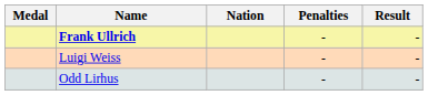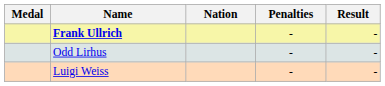 <table class=wikitable style="border:1px solid #AAAAAA;font-size:90%">
 <tr bgcolor="#E4E4E4">
 <th style="border-bottom:1px solid #AAAAAA" width=50>Medal</th>
 <th style="border-bottom:1px solid #AAAAAA" width=160>Name</th>
 <th style="border-bottom:1px solid #AAAAAA" width=80>Nation</th>
 <th style="border-bottom:1px solid #AAAAAA" width=80>Penalties</th>
 <th style="border-bottom:1px solid #AAAAAA" width=60>Result</th>
 </tr>
 <tr bgcolor="#F7F6A8">
 <td align="center"></td>
 <td><strong><a href='#'>Frank Ullrich</a></strong></td>
 <td align="center"></td>
 <td align="center">-</td>
 <td align="right">-</td>
 </tr>
+<tr bgcolor="#DCE5E5">
+<td align="center"></td>
+<td><a href='#'>Odd Lirhus</a></td>
+<td align="center"></td>
+<td align="center">-</td>
+<td align="right">-</td>
+</tr>
 <tr bgcolor="#FFDAB9">
 <td align="center"></td>
 <td><a href='#'>Luigi Weiss</a></td>
 <td align="center"></td>
 <td align="center">-</td>
 <td align="right">-</td>
 </tr>
-<tr bgcolor="#DCE5E5">
-<td align="center"></td>
-<td><a href='#'>Odd Lirhus</a></td>
-<td align="center"></td>
-<td align="center">-</td>
-<td align="right">-</td>
-</tr>
 </table>
